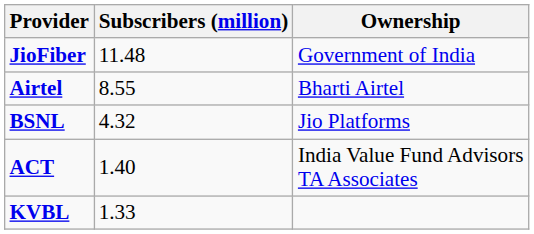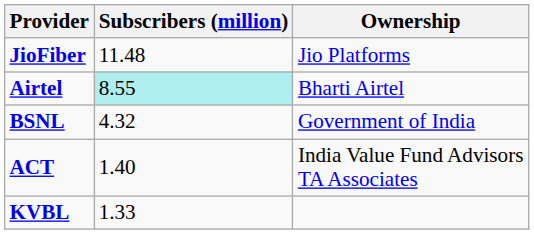 <table class="wikitable sortable">
 <tr>
 <th>Provider</th>
 <th>Subscribers (<a href='#'>million</a>)</th>
 <th>Ownership</th>
 </tr>
 <tr>
 <td><strong><a href='#'>JioFiber</a></strong></td>
 <td>11.48</td>
-<td><a href='#'>Government of India</a></td>
+<td><a href='#'>Jio Platforms</a></td>
 </tr>
 <tr>
 <td><a href='#'><strong>Airtel</strong></a></td>
-<td>8.55</td>
+<td style="background: paleturquoise;">8.55</td>
 <td><a href='#'>Bharti Airtel</a></td>
 </tr>
 <tr>
 <td><a href='#'><strong>BSNL</strong></a></td>
 <td>4.32</td>
-<td><a href='#'>Jio Platforms</a></td>
+<td><a href='#'>Government of India</a></td>
 </tr>
 <tr>
 <td><a href='#'><strong>ACT</strong></a></td>
 <td>1.40</td>
 <td>India Value Fund Advisors<br><a href='#'>TA Associates</a></td>
 </tr>
 <tr>
 <td><strong><a href='#'>KVBL</a></strong></td>
 <td>1.33</td>
 <td></td>
 </tr>
 </table>
